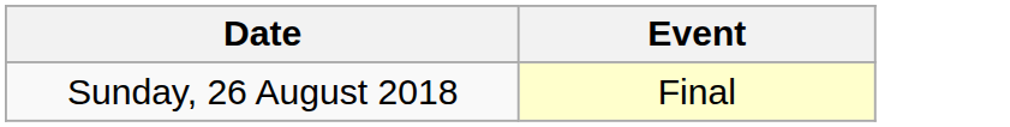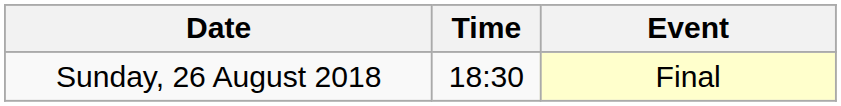 <table class = "wikitable" style="text-align:center;">
 <tr>
 <th width=220>Date</th>
+<th width=50>Time</th>
 <th width=150>Event</th>
 </tr>
 <tr>
 <td>Sunday, 26 August 2018</td>
+<td>18:30</td>
 <td bgcolor=ffffcc>Final</td>
 </tr>
 </table>
